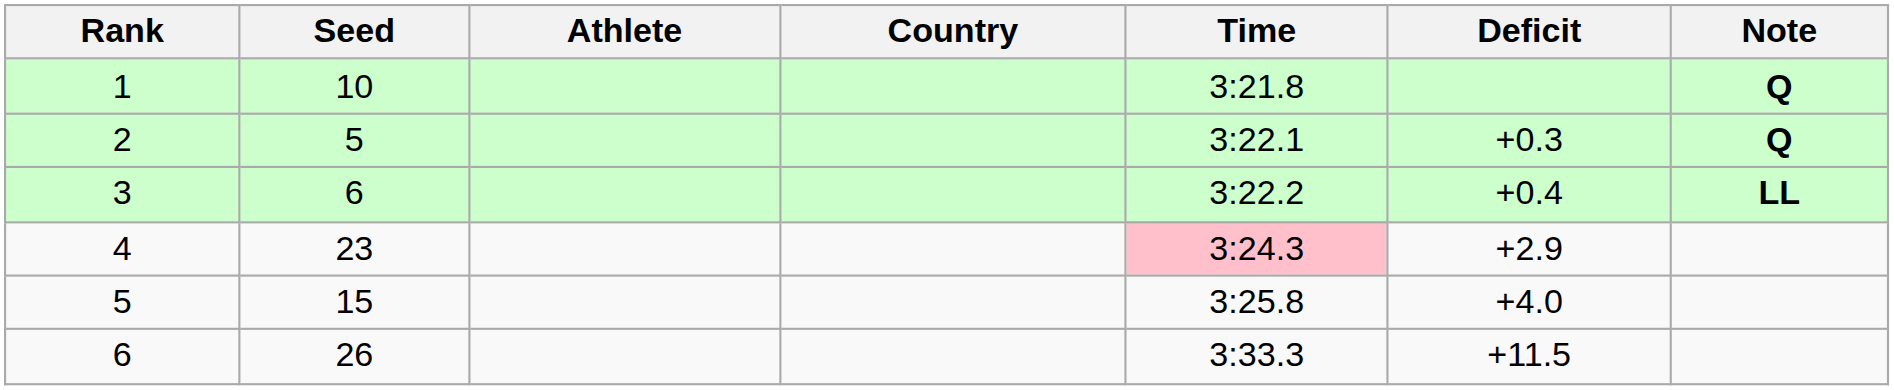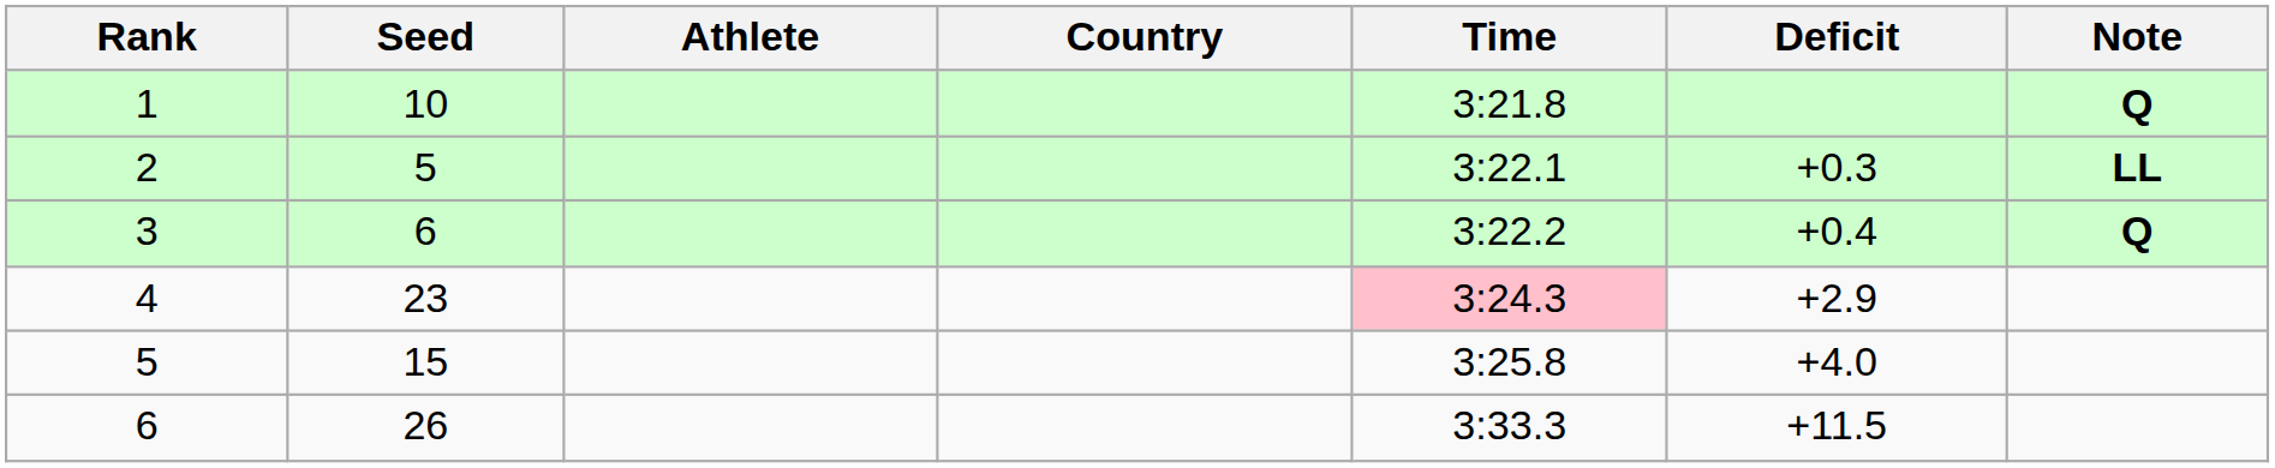 <table class="wikitable sortable" style="text-align:center" width=70%>
 <tr>
 <th>Rank</th>
 <th>Seed</th>
 <th>Athlete</th>
 <th>Country</th>
 <th>Time</th>
 <th>Deficit</th>
 <th>Note</th>
 </tr>
 <tr bgcolor=ccffcc>
 <td>1</td>
 <td>10</td>
 <td align=left></td>
 <td align=left></td>
 <td>3:21.8</td>
 <td></td>
 <td><strong>Q</strong></td>
 </tr>
 <tr bgcolor=ccffcc>
 <td>2</td>
 <td>5</td>
 <td align=left></td>
 <td align=left></td>
 <td>3:22.1</td>
 <td>+0.3</td>
-<td><strong>Q</strong></td>
+<td><strong>LL</strong></td>
 </tr>
 <tr bgcolor=ccffcc>
 <td>3</td>
 <td>6</td>
 <td align=left></td>
 <td align=left></td>
 <td>3:22.2</td>
 <td>+0.4</td>
-<td><strong>LL</strong></td>
+<td><strong>Q</strong></td>
 </tr>
 <tr>
 <td>4</td>
 <td>23</td>
 <td align=left></td>
 <td align=left></td>
 <td style="background: pink;">3:24.3</td>
 <td>+2.9</td>
 <td></td>
 </tr>
 <tr>
 <td>5</td>
 <td>15</td>
 <td align=left></td>
 <td align=left></td>
 <td>3:25.8</td>
 <td>+4.0</td>
 <td></td>
 </tr>
 <tr>
 <td>6</td>
 <td>26</td>
 <td align=left></td>
 <td align=left></td>
 <td>3:33.3</td>
 <td>+11.5</td>
 <td></td>
 </tr>
 </table>
